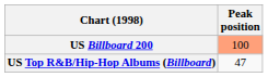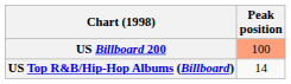 <table class="wikitable sortable plainrowheaders" style="text-align:center">
 <tr>
 <th scope="col">Chart (1998)</th>
 <th scope="col">Peak<br>position</th>
 </tr>
 <tr>
 <th scope="row">US <a href='#'><em>Billboard</em> 200</a></th>
 <td style="background: lightsalmon;">100</td>
 </tr>
 <tr>
 <th scope="row">US <a href='#'>Top R&B/Hip-Hop Albums</a> (<em><a href='#'>Billboard</a></em>)</th>
-<td>47</td>
+<td>14</td>
 </tr>
 </table>
